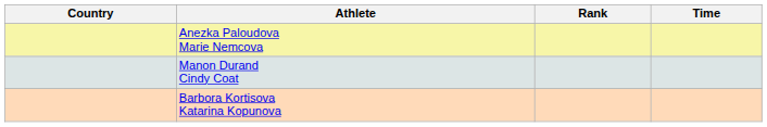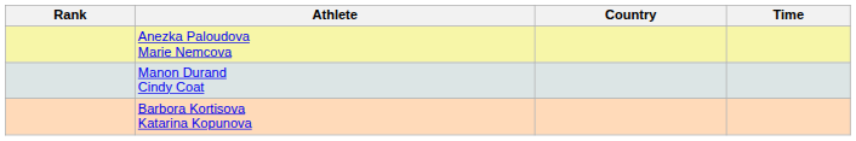 <table class="wikitable" width=80% style="font-size:100%; text-align:left;">
 <tr>
+<th>Rank</th>
+<th>Athlete</th>
 <th>Country</th>
-<th>Athlete</th>
-<th>Rank</th>
 <th>Time</th>
 </tr>
 <tr bgcolor="#F7F6A8">
+<td align=center></td>
+<td><a href='#'>Anezka Paloudova</a><br><a href='#'>Marie Nemcova</a></td>
 <td></td>
-<td><a href='#'>Anezka Paloudova</a><br><a href='#'>Marie Nemcova</a></td>
-<td align=center></td>
 <td align="right"></td>
 </tr>
 <tr bgcolor="#DCE5E5">
+<td align=center></td>
+<td><a href='#'>Manon Durand</a><br><a href='#'>Cindy Coat</a></td>
 <td></td>
-<td><a href='#'>Manon Durand</a><br><a href='#'>Cindy Coat</a></td>
-<td align=center></td>
 <td align="right"></td>
 </tr>
 <tr bgcolor="#FFDAB9">
+<td align=center></td>
+<td><a href='#'>Barbora Kortisova</a><br><a href='#'>Katarina Kopunova</a></td>
 <td></td>
-<td><a href='#'>Barbora Kortisova</a><br><a href='#'>Katarina Kopunova</a></td>
-<td align=center></td>
 <td align="right"></td>
 </tr>
 </table>
